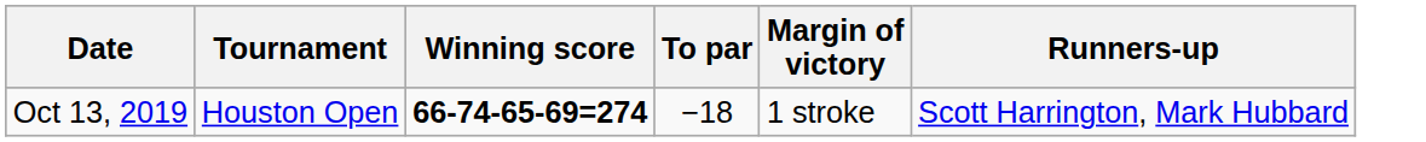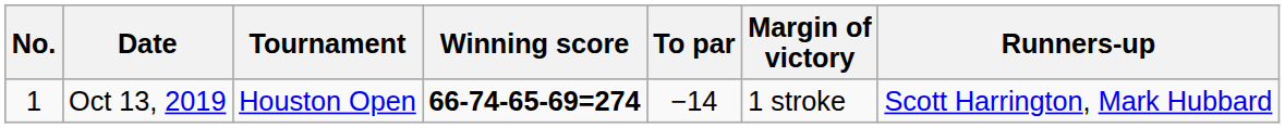 <table class="wikitable" style="font-size:95%;">
 <tr>
+<th>No.</th>
 <th>Date</th>
 <th>Tournament</th>
 <th>Winning score</th>
 <th>To par</th>
 <th>Margin of<br>victory</th>
 <th>Runners-up</th>
 </tr>
 <tr>
+<td align=center>1</td>
 <td align=right>Oct 13, <a href='#'>2019</a></td>
 <td><a href='#'>Houston Open</a></td>
 <td align=right><strong>66-74-65-69=274</strong></td>
-<td align=center>−18</td>
+<td align=center>−14</td>
 <td>1 stroke</td>
 <td> <a href='#'>Scott Harrington</a>,  <a href='#'>Mark Hubbard</a></td>
 </tr>
 </table>
